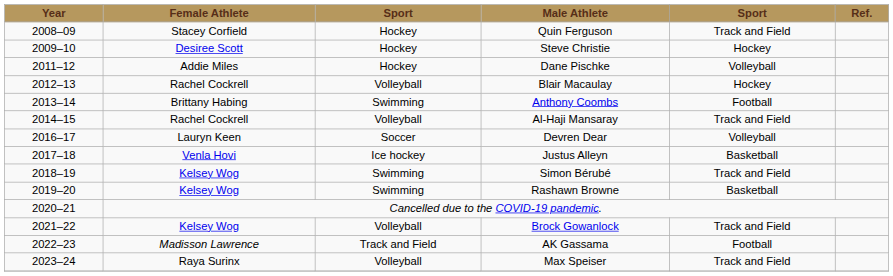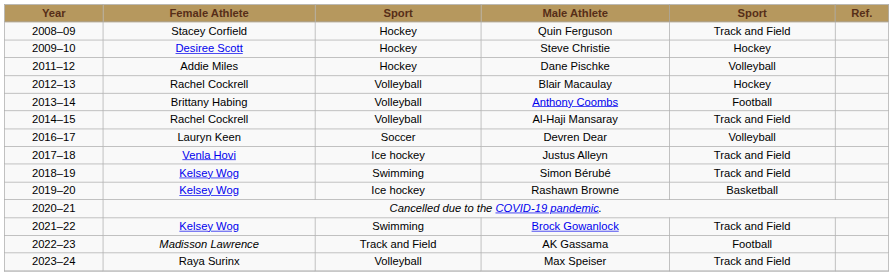 <table class="wikitable sortable" width="100%">
 <tr align="center"  style=" background:#B6985E;color:#562E18;">
 <td><strong>Year</strong></td>
 <td><strong>Female Athlete</strong></td>
 <td><strong>Sport</strong></td>
 <td><strong>Male Athlete</strong></td>
 <td><strong>Sport</strong></td>
 <td><strong>Ref.</strong></td>
 </tr>
 <tr align="center" bgcolor="">
 <td>2008–09</td>
 <td>Stacey Corfield</td>
 <td>Hockey</td>
 <td>Quin Ferguson</td>
 <td>Track and Field</td>
 <td></td>
 </tr>
 <tr align="center" bgcolor="">
 <td>2009–10</td>
 <td><a href='#'>Desiree Scott</a></td>
 <td>Hockey</td>
 <td>Steve Christie</td>
 <td>Hockey</td>
 <td></td>
 </tr>
 <tr align="center" bgcolor="">
 <td>2011–12</td>
 <td>Addie Miles</td>
 <td>Hockey</td>
 <td>Dane Pischke</td>
 <td>Volleyball</td>
 <td></td>
 </tr>
 <tr align="center" bgcolor="">
 <td>2012–13</td>
 <td>Rachel Cockrell</td>
 <td>Volleyball</td>
 <td>Blair Macaulay</td>
 <td>Hockey</td>
 <td></td>
 </tr>
 <tr align="center" bgcolor="">
 <td>2013–14</td>
 <td>Brittany Habing</td>
-<td>Swimming</td>
+<td>Volleyball</td>
 <td><a href='#'>Anthony Coombs</a></td>
 <td>Football</td>
 <td></td>
 </tr>
 <tr align="center" bgcolor="">
 <td>2014–15</td>
 <td>Rachel Cockrell</td>
 <td>Volleyball</td>
 <td>Al-Haji Mansaray</td>
 <td>Track and Field</td>
 <td></td>
 </tr>
 <tr align="center" bgcolor="">
 <td>2016–17</td>
 <td>Lauryn Keen</td>
 <td>Soccer</td>
 <td>Devren Dear</td>
 <td>Volleyball</td>
 <td></td>
 </tr>
 <tr align="center" bgcolor="">
 <td>2017–18</td>
 <td><a href='#'>Venla Hovi</a></td>
 <td>Ice hockey</td>
 <td>Justus Alleyn</td>
-<td>Basketball</td>
+<td>Track and Field</td>
 <td></td>
 </tr>
 <tr align="center" bgcolor="">
 <td>2018–19</td>
 <td><a href='#'>Kelsey Wog</a></td>
 <td>Swimming</td>
 <td>Simon Bérubé</td>
 <td>Track and Field</td>
 <td></td>
 </tr>
 <tr align="center" bgcolor="">
 <td>2019–20</td>
 <td><a href='#'>Kelsey Wog</a></td>
-<td>Swimming</td>
+<td>Ice hockey</td>
 <td>Rashawn Browne</td>
 <td>Basketball</td>
 <td></td>
 </tr>
 <tr align="center" bgcolor="">
 <td>2020–21</td>
 <td colspan="5"><em>Cancelled due to the <a href='#'>COVID-19 pandemic</a>.</em></td>
 </tr>
 <tr align="center" bgcolor="">
 <td>2021–22</td>
 <td><a href='#'>Kelsey Wog</a></td>
-<td>Volleyball</td>
+<td>Swimming</td>
 <td><a href='#'>Brock Gowanlock</a></td>
 <td>Track and Field</td>
 <td></td>
 </tr>
 <tr align="center" bgcolor="">
 <td>2022–23</td>
 <td><dfn>Madisson Lawrence</dfn></td>
 <td>Track and Field</td>
 <td>AK Gassama</td>
 <td>Football</td>
 <td></td>
 </tr>
 <tr align="center" bgcolor="">
 <td>2023–24</td>
 <td>Raya Surinx</td>
 <td>Volleyball</td>
 <td>Max Speiser</td>
 <td>Track and Field</td>
 <td></td>
 </tr>
 <tr align="center" bgcolor="">
 </tr>
 </table>
